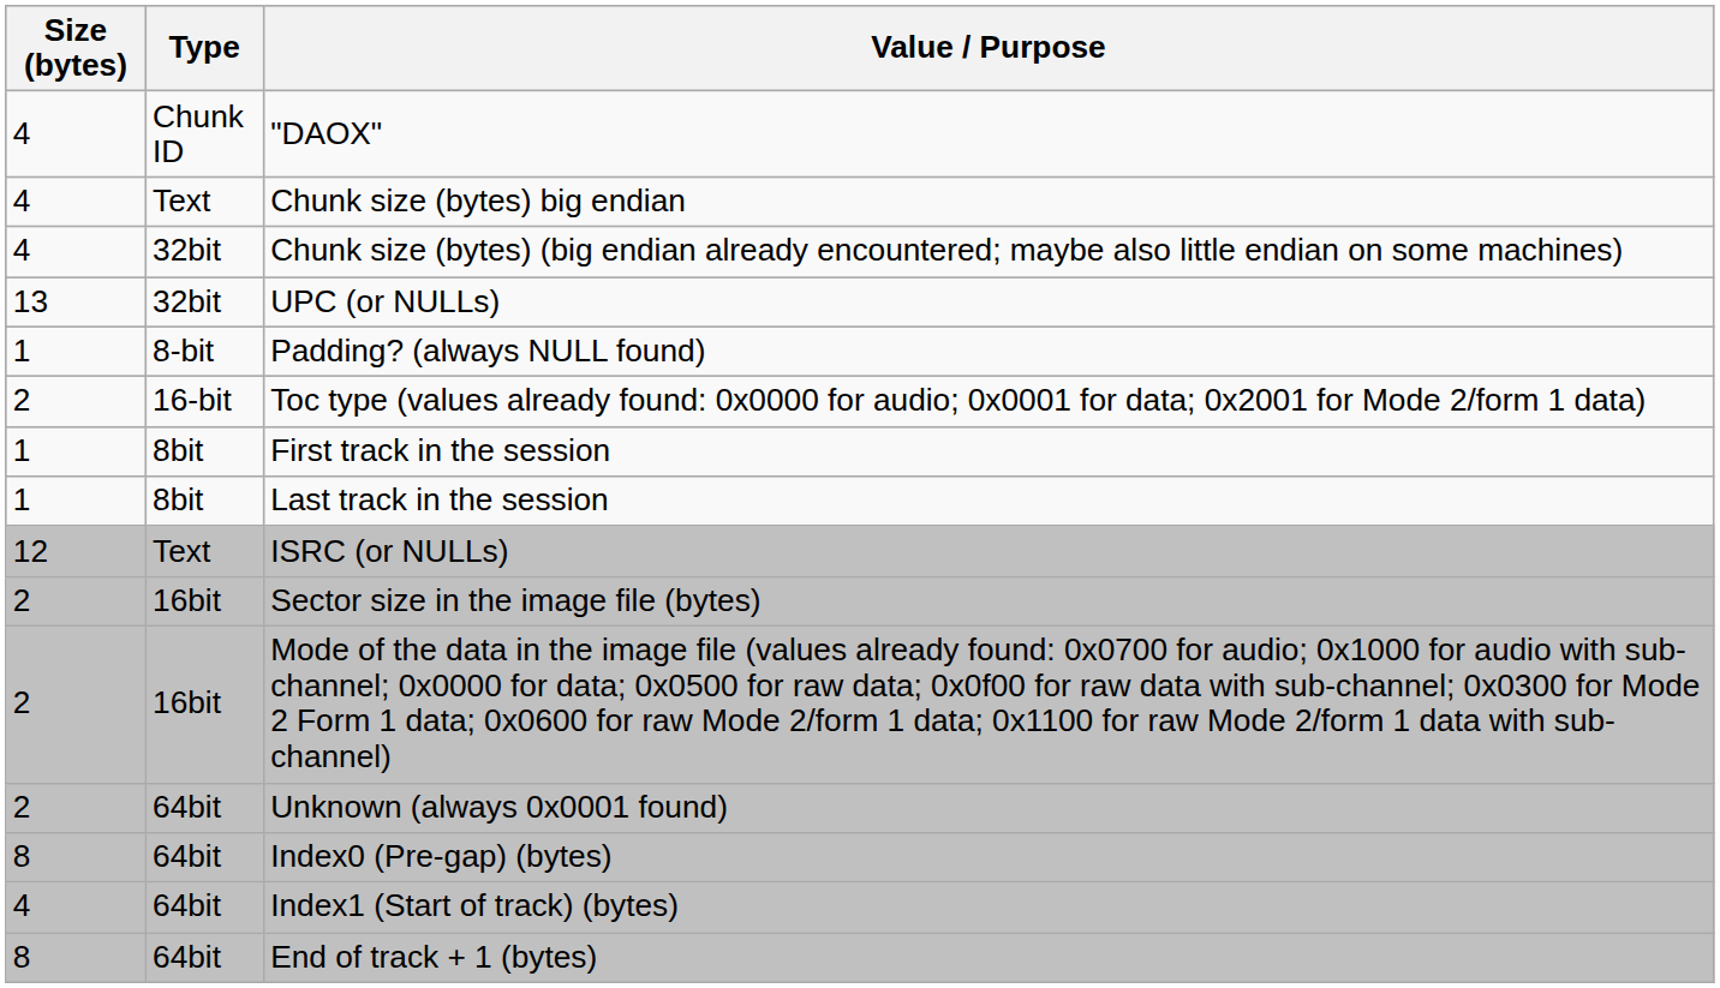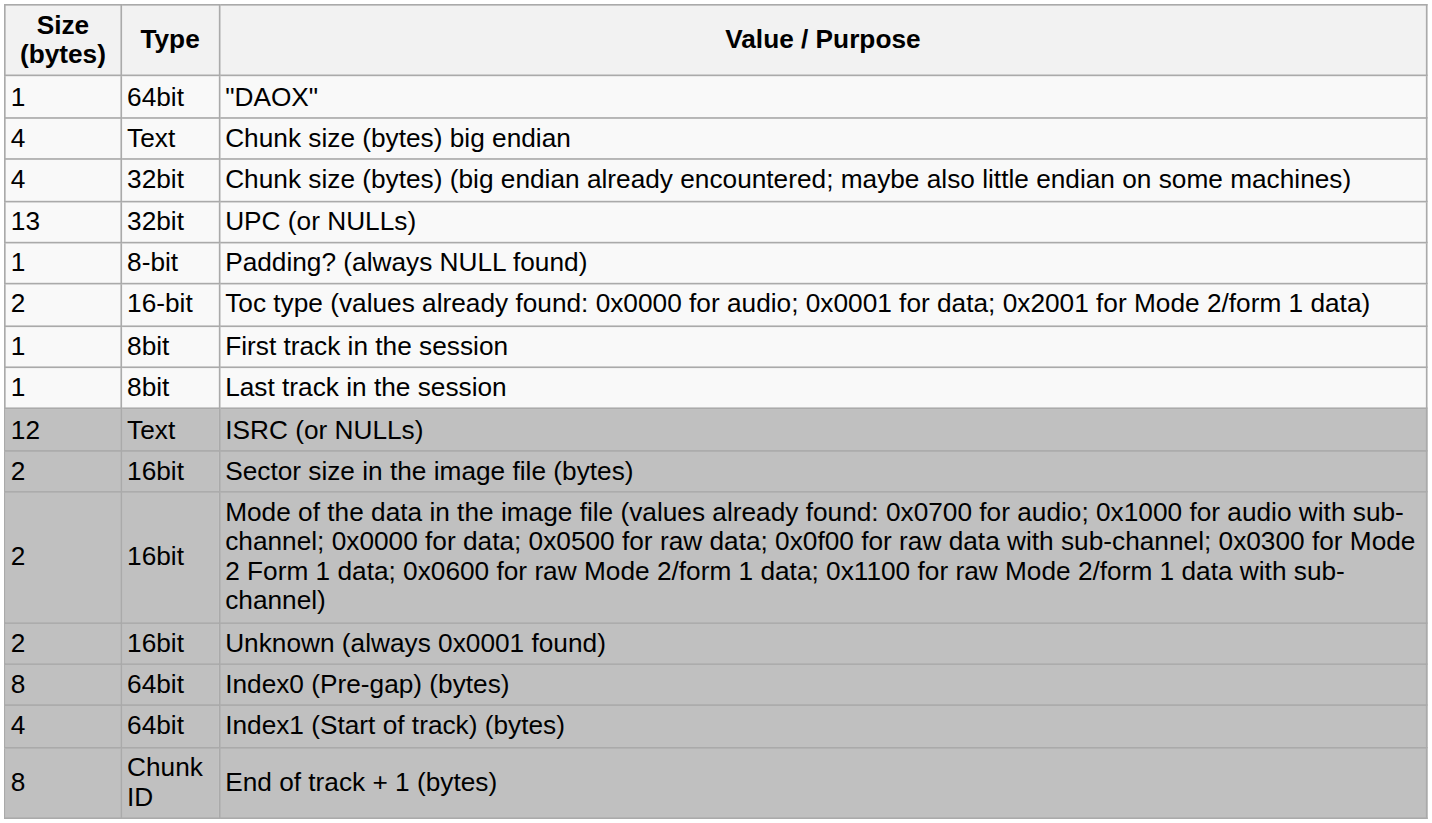 <table class="wikitable">
 <tr>
 <th>Size (bytes)</th>
 <th>Type</th>
 <th>Value / Purpose</th>
 </tr>
 <tr>
-<td>4</td>
-<td>Chunk ID</td>
+<td>1</td>
+<td>64bit</td>
 <td>"DAOX"</td>
 </tr>
 <tr>
 <td>4</td>
 <td>Text</td>
 <td>Chunk size (bytes) big endian</td>
 </tr>
 <tr>
 <td>4</td>
 <td>32bit</td>
 <td>Chunk size (bytes) (big endian already encountered; maybe also little endian on some machines)</td>
 </tr>
 <tr>
 <td>13</td>
 <td>32bit</td>
 <td>UPC (or NULLs)</td>
 </tr>
 <tr>
 <td>1</td>
 <td>8-bit</td>
 <td>Padding? (always NULL found)</td>
 </tr>
 <tr>
 <td>2</td>
 <td>16-bit</td>
 <td>Toc type (values already found: 0x0000 for audio; 0x0001 for data; 0x2001 for Mode 2/form 1 data)</td>
 </tr>
 <tr>
 <td>1</td>
 <td>8bit</td>
 <td>First track in the session</td>
 </tr>
 <tr>
 <td>1</td>
 <td>8bit</td>
 <td>Last track in the session</td>
 </tr>
 <tr style="background:silver">
 <td>12</td>
 <td>Text</td>
 <td>ISRC (or NULLs)</td>
 </tr>
 <tr style="background:silver">
 <td>2</td>
 <td>16bit</td>
 <td>Sector size in the image file (bytes)</td>
 </tr>
 <tr style="background:silver">
 <td>2</td>
 <td>16bit</td>
 <td>Mode of the data in the image file (values already found: 0x0700 for audio; 0x1000 for audio with sub-channel; 0x0000 for data; 0x0500 for raw data; 0x0f00 for raw data with sub-channel; 0x0300 for Mode 2 Form 1 data; 0x0600 for raw Mode 2/form 1 data; 0x1100 for raw Mode 2/form 1 data with sub-channel)</td>
 </tr>
 <tr style="background:silver">
 <td>2</td>
-<td>64bit</td>
+<td>16bit</td>
 <td>Unknown (always 0x0001 found)</td>
 </tr>
 <tr style="background:silver">
 <td>8</td>
 <td>64bit</td>
 <td>Index0 (Pre-gap) (bytes)</td>
 </tr>
 <tr style="background:silver">
 <td>4</td>
 <td>64bit</td>
 <td>Index1 (Start of track) (bytes)</td>
 </tr>
 <tr style="background:silver">
 <td>8</td>
-<td>64bit</td>
+<td>Chunk ID</td>
 <td>End of track + 1 (bytes)</td>
 </tr>
 </table>
